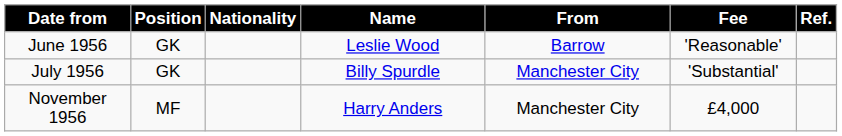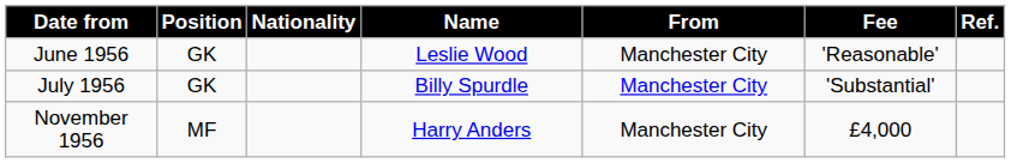 <table class="wikitable" style="text-align:center; font-size:90%; ">
 <tr>
 <th style="background:#000000; color:white; width:100px;">Date from</th>
 <th style="background:#000000; color:white; width:50px;">Position</th>
 <th style="background:#000000; color:white; width:50px;">Nationality</th>
 <th style="background:#000000; color:white; width:150px;">Name</th>
 <th style="background:#000000; color:white; width:150px;">From</th>
 <th style="background:#000000; color:white; width:100px;">Fee</th>
 <th style="background:#000000; color:white; width:25px;">Ref.</th>
 </tr>
 <tr>
 <td>June 1956</td>
 <td>GK</td>
 <td></td>
 <td><a href='#'>Leslie Wood</a></td>
-<td><a href='#'>Barrow</a></td>
+<td>Manchester City</td>
 <td>'Reasonable'</td>
 <td></td>
 </tr>
 <tr>
 <td>July 1956</td>
 <td>GK</td>
 <td></td>
 <td><a href='#'>Billy Spurdle</a></td>
 <td><a href='#'>Manchester City</a></td>
 <td>'Substantial'</td>
 <td></td>
 </tr>
 <tr>
 <td>November 1956</td>
 <td>MF</td>
 <td></td>
 <td><a href='#'>Harry Anders</a></td>
 <td>Manchester City</td>
 <td>£4,000</td>
 <td></td>
 </tr>
 </table>
